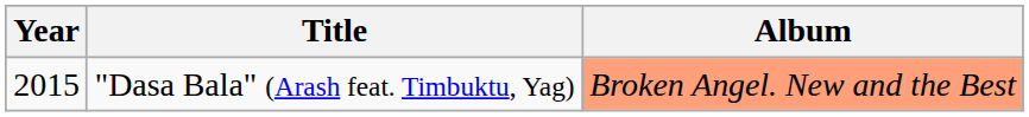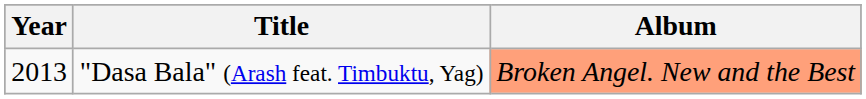 <table class="wikitable plainrowheaders">
 <tr>
 <th scope="col">Year</th>
 <th scope="col">Title</th>
 <th scope="col">Album</th>
 </tr>
 <tr>
-<td>2015</td>
+<td>2013</td>
 <td align="left">"Dasa Bala" <small>(<a href='#'>Arash</a> feat. <a href='#'>Timbuktu</a>, Yag)</small></td>
 <td style="background: lightsalmon;"><em>Broken Angel. New and the Best</em></td>
 </tr>
 </table>
